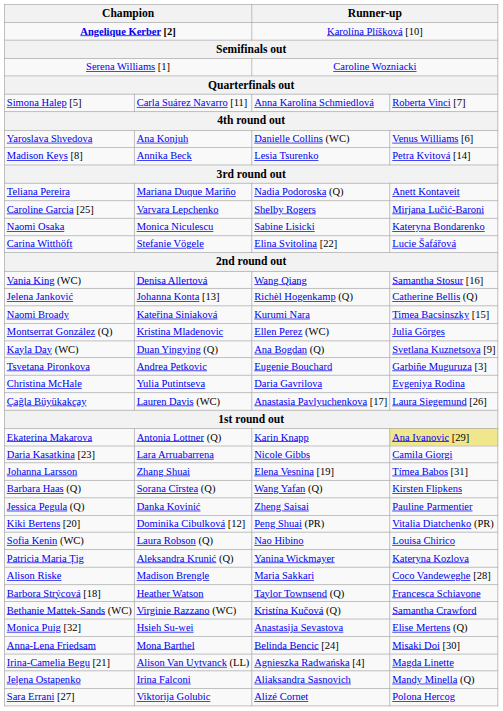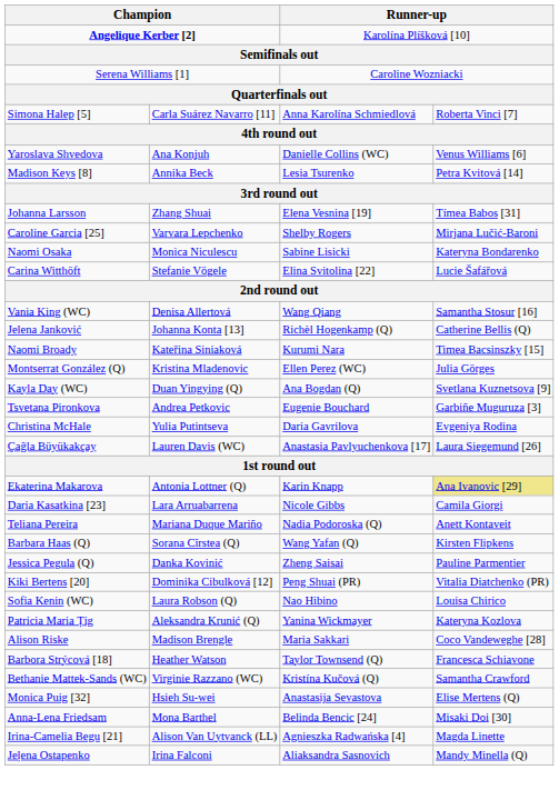 <table class="wikitable collapsible collapsed" style="font-size:90%">
 <tr style="font-size:110%">
 <th colspan="2">Champion</th>
 <th colspan="2">Runner-up</th>
 </tr>
 <tr style="text-align:center;">
 <td colspan="2"><strong> <a href='#'>Angelique Kerber</a> [2]</strong></td>
 <td colspan="2"> <a href='#'>Karolína Plíšková</a> [10]</td>
 </tr>
 <tr style="font-size:110%">
 <th colspan="4">Semifinals out</th>
 </tr>
 <tr style="text-align:center;">
 <td colspan="2"> <a href='#'>Serena Williams</a> [1]</td>
 <td colspan="2"> <a href='#'>Caroline Wozniacki</a></td>
 </tr>
 <tr style="font-size:110%">
 <th colspan="4">Quarterfinals out</th>
 </tr>
 <tr>
 <td> <a href='#'>Simona Halep</a> [5]</td>
 <td> <a href='#'>Carla Suárez Navarro</a> [11]</td>
 <td> <a href='#'>Anna Karolína Schmiedlová</a></td>
 <td> <a href='#'>Roberta Vinci</a> [7]</td>
 </tr>
 <tr style="font-size:110%">
 <th colspan="4">4th round out</th>
 </tr>
 <tr>
 <td> <a href='#'>Yaroslava Shvedova</a></td>
 <td> <a href='#'>Ana Konjuh</a></td>
 <td> <a href='#'>Danielle Collins</a> (WC)</td>
 <td> <a href='#'>Venus Williams</a> [6]</td>
 </tr>
 <tr>
 <td> <a href='#'>Madison Keys</a> [8]</td>
 <td> <a href='#'>Annika Beck</a></td>
 <td> <a href='#'>Lesia Tsurenko</a></td>
 <td> <a href='#'>Petra Kvitová</a> [14]</td>
 </tr>
 <tr style="font-size:110%">
 <th colspan="4">3rd round out</th>
 </tr>
 <tr>
-<td> <a href='#'>Teliana Pereira</a></td>
-<td> <a href='#'>Mariana Duque Mariño</a></td>
-<td> <a href='#'>Nadia Podoroska</a> (Q)</td>
-<td> <a href='#'>Anett Kontaveit</a></td>
+<td> <a href='#'>Johanna Larsson</a></td>
+<td> <a href='#'>Zhang Shuai</a></td>
+<td> <a href='#'>Elena Vesnina</a> [19]</td>
+<td> <a href='#'>Tímea Babos</a> [31]</td>
 </tr>
 <tr>
 <td> <a href='#'>Caroline Garcia</a> [25]</td>
 <td> <a href='#'>Varvara Lepchenko</a></td>
 <td> <a href='#'>Shelby Rogers</a></td>
 <td> <a href='#'>Mirjana Lučić-Baroni</a></td>
 </tr>
 <tr>
 <td> <a href='#'>Naomi Osaka</a></td>
 <td> <a href='#'>Monica Niculescu</a></td>
 <td> <a href='#'>Sabine Lisicki</a></td>
 <td> <a href='#'>Kateryna Bondarenko</a></td>
 </tr>
 <tr>
 <td> <a href='#'>Carina Witthöft</a></td>
 <td> <a href='#'>Stefanie Vögele</a></td>
 <td> <a href='#'>Elina Svitolina</a> [22]</td>
 <td> <a href='#'>Lucie Šafářová</a></td>
 </tr>
 <tr style="font-size:110%">
 <th colspan="4">2nd round out</th>
 </tr>
 <tr>
 <td> <a href='#'>Vania King</a> (WC)</td>
 <td> <a href='#'>Denisa Allertová</a></td>
 <td> <a href='#'>Wang Qiang</a></td>
 <td> <a href='#'>Samantha Stosur</a> [16]</td>
 </tr>
 <tr>
 <td> <a href='#'>Jelena Janković</a></td>
 <td> <a href='#'>Johanna Konta</a> [13]</td>
 <td> <a href='#'>Richèl Hogenkamp</a> (Q)</td>
 <td> <a href='#'>Catherine Bellis</a> (Q)</td>
 </tr>
 <tr>
 <td> <a href='#'>Naomi Broady</a></td>
 <td> <a href='#'>Kateřina Siniaková</a></td>
 <td> <a href='#'>Kurumi Nara</a></td>
 <td> <a href='#'>Timea Bacsinszky</a> [15]</td>
 </tr>
 <tr>
 <td> <a href='#'>Montserrat González</a> (Q)</td>
 <td> <a href='#'>Kristina Mladenovic</a></td>
 <td> <a href='#'>Ellen Perez</a> (WC)</td>
 <td> <a href='#'>Julia Görges</a></td>
 </tr>
 <tr>
 <td> <a href='#'>Kayla Day</a> (WC)</td>
 <td> <a href='#'>Duan Yingying</a> (Q)</td>
 <td> <a href='#'>Ana Bogdan</a> (Q)</td>
 <td> <a href='#'>Svetlana Kuznetsova</a> [9]</td>
 </tr>
 <tr>
 <td> <a href='#'>Tsvetana Pironkova</a></td>
 <td> <a href='#'>Andrea Petkovic</a></td>
 <td> <a href='#'>Eugenie Bouchard</a></td>
 <td> <a href='#'>Garbiñe Muguruza</a> [3]</td>
 </tr>
 <tr>
 <td> <a href='#'>Christina McHale</a></td>
 <td> <a href='#'>Yulia Putintseva</a></td>
 <td> <a href='#'>Daria Gavrilova</a></td>
 <td> <a href='#'>Evgeniya Rodina</a></td>
 </tr>
 <tr>
 <td> <a href='#'>Çağla Büyükakçay</a></td>
 <td> <a href='#'>Lauren Davis</a> (WC)</td>
 <td> <a href='#'>Anastasia Pavlyuchenkova</a> [17]</td>
 <td> <a href='#'>Laura Siegemund</a> [26]</td>
 </tr>
 <tr style="font-size:110%">
 <th colspan="4">1st round out</th>
 </tr>
 <tr>
 <td> <a href='#'>Ekaterina Makarova</a></td>
 <td> <a href='#'>Antonia Lottner</a> (Q)</td>
 <td> <a href='#'>Karin Knapp</a></td>
 <td style="background: khaki;"> <a href='#'>Ana Ivanovic</a> [29]</td>
 </tr>
 <tr>
 <td> <a href='#'>Daria Kasatkina</a> [23]</td>
 <td> <a href='#'>Lara Arruabarrena</a></td>
 <td> <a href='#'>Nicole Gibbs</a></td>
 <td> <a href='#'>Camila Giorgi</a></td>
 </tr>
 <tr>
-<td> <a href='#'>Johanna Larsson</a></td>
-<td> <a href='#'>Zhang Shuai</a></td>
-<td> <a href='#'>Elena Vesnina</a> [19]</td>
-<td> <a href='#'>Tímea Babos</a> [31]</td>
+<td> <a href='#'>Teliana Pereira</a></td>
+<td> <a href='#'>Mariana Duque Mariño</a></td>
+<td> <a href='#'>Nadia Podoroska</a> (Q)</td>
+<td> <a href='#'>Anett Kontaveit</a></td>
 </tr>
 <tr>
 <td> <a href='#'>Barbara Haas</a> (Q)</td>
 <td> <a href='#'>Sorana Cîrstea</a> (Q)</td>
 <td> <a href='#'>Wang Yafan</a> (Q)</td>
 <td> <a href='#'>Kirsten Flipkens</a></td>
 </tr>
 <tr>
 <td> <a href='#'>Jessica Pegula</a> (Q)</td>
 <td> <a href='#'>Danka Kovinić</a></td>
 <td> <a href='#'>Zheng Saisai</a></td>
 <td> <a href='#'>Pauline Parmentier</a></td>
 </tr>
 <tr>
 <td> <a href='#'>Kiki Bertens</a> [20]</td>
 <td> <a href='#'>Dominika Cibulková</a> [12]</td>
 <td> <a href='#'>Peng Shuai</a> (PR)</td>
 <td> <a href='#'>Vitalia Diatchenko</a> (PR)</td>
 </tr>
 <tr>
 <td> <a href='#'>Sofia Kenin</a> (WC)</td>
 <td> <a href='#'>Laura Robson</a> (Q)</td>
 <td> <a href='#'>Nao Hibino</a></td>
 <td> <a href='#'>Louisa Chirico</a></td>
 </tr>
 <tr>
 <td> <a href='#'>Patricia Maria Țig</a></td>
 <td> <a href='#'>Aleksandra Krunić</a> (Q)</td>
 <td> <a href='#'>Yanina Wickmayer</a></td>
 <td> <a href='#'>Kateryna Kozlova</a></td>
 </tr>
 <tr>
 <td> <a href='#'>Alison Riske</a></td>
 <td> <a href='#'>Madison Brengle</a></td>
 <td> <a href='#'>Maria Sakkari</a></td>
 <td> <a href='#'>Coco Vandeweghe</a> [28]</td>
 </tr>
 <tr>
 <td> <a href='#'>Barbora Strýcová</a> [18]</td>
 <td> <a href='#'>Heather Watson</a></td>
 <td> <a href='#'>Taylor Townsend</a> (Q)</td>
 <td> <a href='#'>Francesca Schiavone</a></td>
 </tr>
 <tr>
 <td> <a href='#'>Bethanie Mattek-Sands</a> (WC)</td>
 <td> <a href='#'>Virginie Razzano</a> (WC)</td>
 <td> <a href='#'>Kristína Kučová</a> (Q)</td>
 <td> <a href='#'>Samantha Crawford</a></td>
 </tr>
 <tr>
 <td> <a href='#'>Monica Puig</a> [32]</td>
 <td> <a href='#'>Hsieh Su-wei</a></td>
 <td> <a href='#'>Anastasija Sevastova</a></td>
 <td> <a href='#'>Elise Mertens</a> (Q)</td>
 </tr>
 <tr>
 <td> <a href='#'>Anna-Lena Friedsam</a></td>
 <td> <a href='#'>Mona Barthel</a></td>
 <td> <a href='#'>Belinda Bencic</a> [24]</td>
 <td> <a href='#'>Misaki Doi</a> [30]</td>
 </tr>
 <tr>
 <td> <a href='#'>Irina-Camelia Begu</a> [21]</td>
 <td> <a href='#'>Alison Van Uytvanck</a> (LL)</td>
 <td> <a href='#'>Agnieszka Radwańska</a> [4]</td>
 <td> <a href='#'>Magda Linette</a></td>
 </tr>
 <tr>
 <td> <a href='#'>Jeļena Ostapenko</a></td>
 <td> <a href='#'>Irina Falconi</a></td>
 <td> <a href='#'>Aliaksandra Sasnovich</a></td>
 <td> <a href='#'>Mandy Minella</a> (Q)</td>
 </tr>
-<tr>
-<td> <a href='#'>Sara Errani</a> [27]</td>
-<td> <a href='#'>Viktorija Golubic</a></td>
-<td> <a href='#'>Alizé Cornet</a></td>
-<td> <a href='#'>Polona Hercog</a></td>
-</tr>
 </table>
